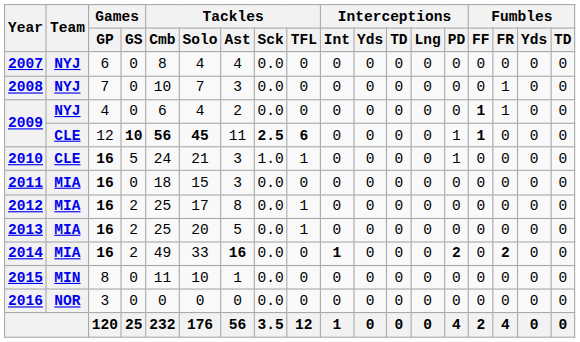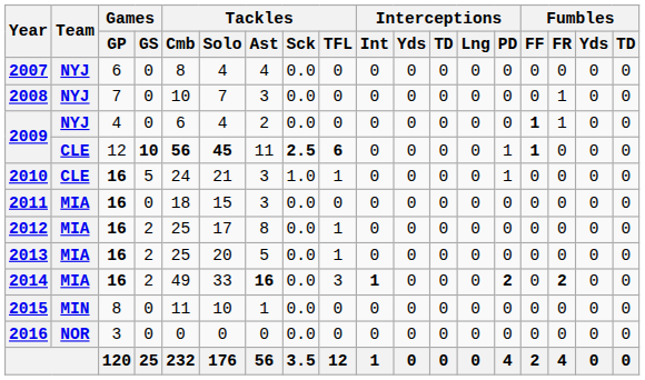 <table class="wikitable" style="text-align:center">
 <tr>
 <th rowspan="2">Year</th>
 <th rowspan="2">Team</th>
 <th colspan="2">Games</th>
 <th colspan="5">Tackles</th>
 <th colspan="5">Interceptions</th>
 <th colspan="4">Fumbles</th>
 </tr>
 <tr>
 <th>GP</th>
 <th>GS</th>
 <th>Cmb</th>
 <th>Solo</th>
 <th>Ast</th>
 <th>Sck</th>
 <th>TFL</th>
 <th>Int</th>
 <th>Yds</th>
 <th>TD</th>
 <th>Lng</th>
 <th>PD</th>
 <th>FF</th>
 <th>FR</th>
 <th>Yds</th>
 <th>TD</th>
 </tr>
 <tr>
 <th><a href='#'>2007</a></th>
 <th><a href='#'>NYJ</a></th>
 <td>6</td>
 <td>0</td>
 <td>8</td>
 <td>4</td>
 <td>4</td>
 <td>0.0</td>
 <td>0</td>
 <td>0</td>
 <td>0</td>
 <td>0</td>
 <td>0</td>
 <td>0</td>
 <td>0</td>
 <td>0</td>
 <td>0</td>
 <td>0</td>
 </tr>
 <tr>
 <th><a href='#'>2008</a></th>
 <th><a href='#'>NYJ</a></th>
 <td>7</td>
 <td>0</td>
 <td>10</td>
 <td>7</td>
 <td>3</td>
 <td>0.0</td>
 <td>0</td>
 <td>0</td>
 <td>0</td>
 <td>0</td>
 <td>0</td>
 <td>0</td>
 <td>0</td>
 <td>1</td>
 <td>0</td>
 <td>0</td>
 </tr>
 <tr>
 <th rowspan="2"><a href='#'>2009</a></th>
 <th><a href='#'>NYJ</a></th>
 <td>4</td>
 <td>0</td>
 <td>6</td>
 <td>4</td>
 <td>2</td>
 <td>0.0</td>
 <td>0</td>
 <td>0</td>
 <td>0</td>
 <td>0</td>
 <td>0</td>
 <td>0</td>
 <td><strong>1</strong></td>
 <td>1</td>
 <td>0</td>
 <td>0</td>
 </tr>
 <tr>
 <th><a href='#'>CLE</a></th>
 <td>12</td>
 <td><strong>10</strong></td>
 <td><strong>56</strong></td>
 <td><strong>45</strong></td>
 <td>11</td>
 <td><strong>2.5</strong></td>
 <td><strong>6</strong></td>
 <td>0</td>
 <td>0</td>
 <td>0</td>
 <td>0</td>
 <td>1</td>
 <td><strong>1</strong></td>
 <td>0</td>
 <td>0</td>
 <td>0</td>
 </tr>
 <tr>
 <th><a href='#'>2010</a></th>
 <th><a href='#'>CLE</a></th>
 <td><strong>16</strong></td>
 <td>5</td>
 <td>24</td>
 <td>21</td>
 <td>3</td>
 <td>1.0</td>
 <td>1</td>
 <td>0</td>
 <td>0</td>
 <td>0</td>
 <td>0</td>
 <td>1</td>
 <td>0</td>
 <td>0</td>
 <td>0</td>
 <td>0</td>
 </tr>
 <tr>
 <th><a href='#'>2011</a></th>
 <th><a href='#'>MIA</a></th>
 <td><strong>16</strong></td>
 <td>0</td>
 <td>18</td>
 <td>15</td>
 <td>3</td>
 <td>0.0</td>
 <td>0</td>
 <td>0</td>
 <td>0</td>
 <td>0</td>
 <td>0</td>
 <td>0</td>
 <td>0</td>
 <td>0</td>
 <td>0</td>
 <td>0</td>
 </tr>
 <tr>
 <th><a href='#'>2012</a></th>
 <th><a href='#'>MIA</a></th>
 <td><strong>16</strong></td>
 <td>2</td>
 <td>25</td>
 <td>17</td>
 <td>8</td>
 <td>0.0</td>
 <td>1</td>
 <td>0</td>
 <td>0</td>
 <td>0</td>
 <td>0</td>
 <td>0</td>
 <td>0</td>
 <td>0</td>
 <td>0</td>
 <td>0</td>
 </tr>
 <tr>
 <th><a href='#'>2013</a></th>
 <th><a href='#'>MIA</a></th>
 <td><strong>16</strong></td>
 <td>2</td>
 <td>25</td>
 <td>20</td>
 <td>5</td>
 <td>0.0</td>
 <td>1</td>
 <td>0</td>
 <td>0</td>
 <td>0</td>
 <td>0</td>
 <td>0</td>
 <td>0</td>
 <td>0</td>
 <td>0</td>
 <td>0</td>
 </tr>
 <tr>
 <th><a href='#'>2014</a></th>
 <th><a href='#'>MIA</a></th>
 <td><strong>16</strong></td>
 <td>2</td>
 <td>49</td>
 <td>33</td>
 <td><strong>16</strong></td>
 <td>0.0</td>
-<td>0</td>
+<td>3</td>
 <td><strong>1</strong></td>
 <td>0</td>
 <td>0</td>
 <td>0</td>
 <td><strong>2</strong></td>
 <td>0</td>
 <td><strong>2</strong></td>
 <td>0</td>
 <td>0</td>
 </tr>
 <tr>
 <th><a href='#'>2015</a></th>
 <th><a href='#'>MIN</a></th>
 <td>8</td>
 <td>0</td>
 <td>11</td>
 <td>10</td>
 <td>1</td>
 <td>0.0</td>
 <td>0</td>
 <td>0</td>
 <td>0</td>
 <td>0</td>
 <td>0</td>
 <td>0</td>
 <td>0</td>
 <td>0</td>
 <td>0</td>
 <td>0</td>
 </tr>
 <tr>
 <th><a href='#'>2016</a></th>
 <th><a href='#'>NOR</a></th>
 <td>3</td>
 <td>0</td>
 <td>0</td>
 <td>0</td>
 <td>0</td>
 <td>0.0</td>
 <td>0</td>
 <td>0</td>
 <td>0</td>
 <td>0</td>
 <td>0</td>
 <td>0</td>
 <td>0</td>
 <td>0</td>
 <td>0</td>
 <td>0</td>
 </tr>
 <tr>
 <th colspan="2"></th>
 <th>120</th>
 <th>25</th>
 <th>232</th>
 <th>176</th>
 <th>56</th>
 <th>3.5</th>
 <th>12</th>
 <th>1</th>
 <th>0</th>
 <th>0</th>
 <th>0</th>
 <th>4</th>
 <th>2</th>
 <th>4</th>
 <th>0</th>
 <th>0</th>
 </tr>
 </table>
